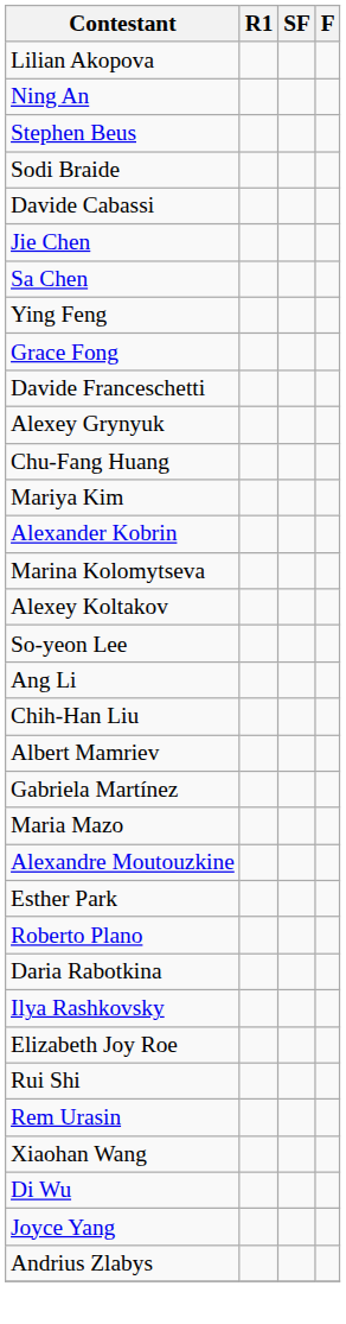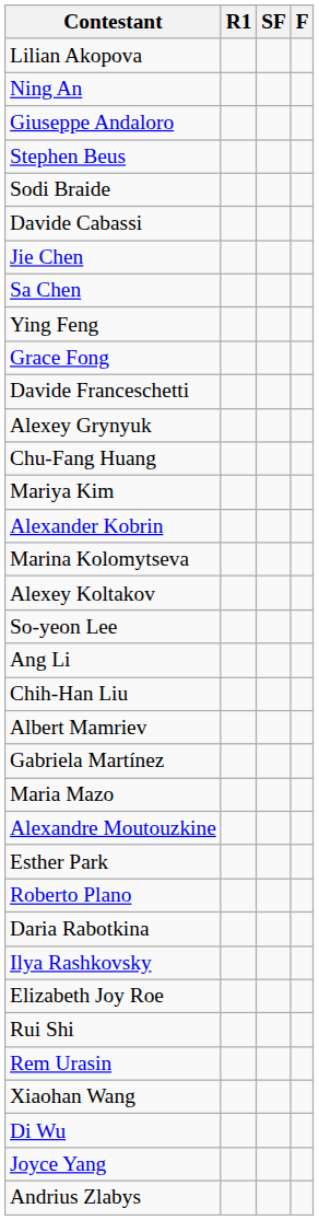 <table class="wikitable">
 <tr>
 <th>Contestant</th>
 <th>R1</th>
 <th>SF</th>
 <th>F</th>
 </tr>
 <tr>
 <td> Lilian Akopova</td>
 <td></td>
 <td></td>
 <td></td>
 </tr>
 <tr>
 <td> <a href='#'>Ning An</a></td>
+<td></td>
+<td></td>
+<td></td>
+</tr>
+<tr>
+<td> <a href='#'>Giuseppe Andaloro</a></td>
 <td></td>
 <td></td>
 <td></td>
 </tr>
 <tr>
 <td> <a href='#'>Stephen Beus</a></td>
 <td></td>
 <td></td>
 <td></td>
 </tr>
 <tr>
 <td> Sodi Braide</td>
 <td></td>
 <td></td>
 <td></td>
 </tr>
 <tr>
 <td> Davide Cabassi</td>
 <td></td>
 <td></td>
 <td></td>
 </tr>
 <tr>
 <td> <a href='#'>Jie Chen</a></td>
 <td></td>
 <td></td>
 <td></td>
 </tr>
 <tr>
 <td> <a href='#'>Sa Chen</a></td>
 <td></td>
 <td></td>
 <td></td>
 </tr>
 <tr>
 <td> Ying Feng</td>
 <td></td>
 <td></td>
 <td></td>
 </tr>
 <tr>
 <td> <a href='#'>Grace Fong</a></td>
 <td></td>
 <td></td>
 <td></td>
 </tr>
 <tr>
 <td> Davide Franceschetti</td>
 <td></td>
 <td></td>
 <td></td>
 </tr>
 <tr>
 <td> Alexey Grynyuk</td>
 <td></td>
 <td></td>
 <td></td>
 </tr>
 <tr>
 <td> Chu-Fang Huang</td>
 <td></td>
 <td></td>
 <td></td>
 </tr>
 <tr>
 <td> Mariya Kim</td>
 <td></td>
 <td></td>
 </tr>
 <tr>
 <td> <a href='#'>Alexander Kobrin</a></td>
 <td></td>
 <td></td>
 <td></td>
 </tr>
 <tr>
 <td> Marina Kolomytseva</td>
 <td></td>
 <td></td>
 <td></td>
 </tr>
 <tr>
 <td> Alexey Koltakov</td>
 <td></td>
 <td></td>
 <td></td>
 </tr>
 <tr>
 <td> So-yeon Lee</td>
 <td></td>
 <td></td>
 <td></td>
 </tr>
 <tr>
 <td> Ang Li</td>
 <td></td>
 <td></td>
 <td></td>
 </tr>
 <tr>
 <td> Chih-Han Liu</td>
 <td></td>
 <td></td>
 <td></td>
 </tr>
 <tr>
 <td> Albert Mamriev</td>
 <td></td>
 <td></td>
 <td></td>
 </tr>
 <tr>
 <td> Gabriela Martínez</td>
 <td></td>
 <td></td>
 <td></td>
 </tr>
 <tr>
 <td> Maria Mazo</td>
 <td></td>
 <td></td>
 <td></td>
 </tr>
 <tr>
 <td> <a href='#'>Alexandre Moutouzkine</a></td>
 <td></td>
 <td></td>
 <td></td>
 </tr>
 <tr>
 <td> Esther Park</td>
 <td></td>
 <td></td>
 <td></td>
 </tr>
 <tr>
 <td> <a href='#'>Roberto Plano</a></td>
 <td></td>
 <td></td>
 <td></td>
 </tr>
 <tr>
 <td> Daria Rabotkina</td>
 <td></td>
 <td></td>
 <td></td>
 </tr>
 <tr>
 <td> <a href='#'>Ilya Rashkovsky</a></td>
 <td></td>
 <td></td>
 <td></td>
 </tr>
 <tr>
 <td> Elizabeth Joy Roe</td>
 <td></td>
 <td></td>
 <td></td>
 </tr>
 <tr>
 <td> Rui Shi</td>
 <td></td>
 <td></td>
 <td></td>
 </tr>
 <tr>
 <td> <a href='#'>Rem Urasin</a></td>
 <td></td>
 <td></td>
 <td></td>
 </tr>
 <tr>
 <td> Xiaohan Wang</td>
 <td></td>
 <td></td>
 <td></td>
 </tr>
 <tr>
 <td> <a href='#'>Di Wu</a></td>
 <td></td>
 <td></td>
 <td></td>
 </tr>
 <tr>
 <td> <a href='#'>Joyce Yang</a></td>
 <td></td>
 <td></td>
 <td></td>
 </tr>
 <tr>
 <td> Andrius Zlabys</td>
 <td></td>
 <td></td>
 <td></td>
 </tr>
 <tr>
 </tr>
 </table>
